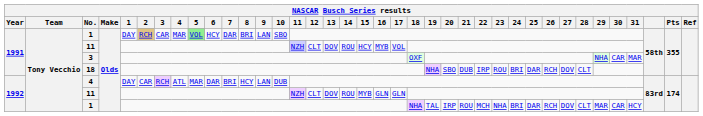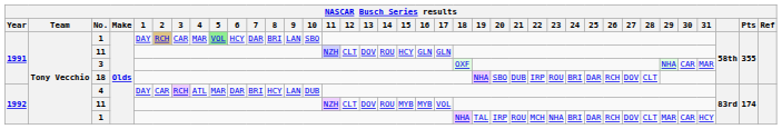 <table class="wikitable" style="text-align:center; font-size:75%">
 <tr>
 <th colspan=42><a href='#'>NASCAR</a> <a href='#'>Busch Series</a> results</th>
 </tr>
 <tr>
 <th>Year</th>
 <th>Team</th>
 <th>No.</th>
 <th>Make</th>
 <th>1</th>
 <th>2</th>
 <th>3</th>
 <th>4</th>
 <th>5</th>
 <th>6</th>
 <th>7</th>
 <th>8</th>
 <th>9</th>
 <th>10</th>
 <th>11</th>
 <th>12</th>
 <th>13</th>
 <th>14</th>
 <th>15</th>
 <th>16</th>
 <th>17</th>
 <th>18</th>
 <th>19</th>
 <th>20</th>
 <th>21</th>
 <th>22</th>
 <th>23</th>
 <th>24</th>
 <th>25</th>
 <th>26</th>
 <th>27</th>
 <th>28</th>
 <th>29</th>
 <th>30</th>
 <th>31</th>
 <th></th>
 <th>Pts</th>
 <th>Ref</th>
 </tr>
 <tr>
 <th rowspan=4><a href='#'>1991</a></th>
 <th rowspan=7>Tony Vecchio</th>
 <th>1</th>
 <th rowspan=7><a href='#'>Olds</a></th>
 <td><a href='#'>DAY</a></td>
 <td style="background:#DFC484;"><a href='#'>RCH</a><br></td>
 <td><a href='#'>CAR</a></td>
 <td><a href='#'>MAR</a></td>
 <td style="background: lightgreen;"><a href='#'>VOL</a></td>
 <td><a href='#'>HCY</a></td>
 <td><a href='#'>DAR</a></td>
 <td><a href='#'>BRI</a></td>
 <td><a href='#'>LAN</a></td>
 <td><a href='#'>SBO</a></td>
 <td colspan=21></td>
 <th rowspan=4>58th</th>
 <th rowspan=4>355</th>
 <th rowspan=4></th>
 </tr>
 <tr>
 <th>11</th>
 <td colspan=10></td>
 <td style="background:#CFCFFF;"><a href='#'>NZH</a><br></td>
 <td><a href='#'>CLT</a></td>
 <td><a href='#'>DOV</a></td>
 <td><a href='#'>ROU</a></td>
 <td><a href='#'>HCY</a></td>
-<td><a href='#'>MYB</a></td>
-<td><a href='#'>VOL</a></td>
+<td><a href='#'>GLN</a></td>
+<td><a href='#'>GLN</a></td>
 <td colspan=14></td>
 </tr>
 <tr>
 <th>3</th>
 <td colspan=17></td>
 <td style="background:#DFFFDF;"><a href='#'>OXF</a><br></td>
 <td colspan=10></td>
 <td style="background:#DFFFDF;"><a href='#'>NHA</a><br></td>
 <td><a href='#'>CAR</a></td>
 <td><a href='#'>MAR</a></td>
 </tr>
 <tr>
 <th>18</th>
 <td colspan=18></td>
 <td style="background:#EFCFFF;"><a href='#'>NHA</a><br></td>
 <td><a href='#'>SBO</a></td>
 <td><a href='#'>DUB</a></td>
 <td><a href='#'>IRP</a></td>
 <td><a href='#'>ROU</a></td>
 <td><a href='#'>BRI</a></td>
 <td><a href='#'>DAR</a></td>
 <td><a href='#'>RCH</a></td>
 <td><a href='#'>DOV</a></td>
 <td><a href='#'>CLT</a></td>
 <td colspan=3></td>
 </tr>
 <tr>
 <th rowspan=3><a href='#'>1992</a></th>
 <th>4</th>
 <td><a href='#'>DAY</a></td>
 <td><a href='#'>CAR</a></td>
 <td style="background:#EFCFFF;"><a href='#'>RCH</a><br></td>
 <td><a href='#'>ATL</a></td>
 <td><a href='#'>MAR</a></td>
 <td><a href='#'>DAR</a></td>
 <td><a href='#'>BRI</a></td>
 <td><a href='#'>HCY</a></td>
 <td><a href='#'>LAN</a></td>
 <td><a href='#'>DUB</a></td>
 <td colspan=21></td>
 <th rowspan=3>83rd</th>
 <th rowspan=3>174</th>
 <th rowspan=3></th>
 </tr>
 <tr>
 <th>11</th>
 <td colspan=10></td>
 <td style="background:#EFCFFF;"><a href='#'>NZH</a><br></td>
 <td><a href='#'>CLT</a></td>
 <td><a href='#'>DOV</a></td>
 <td><a href='#'>ROU</a></td>
 <td><a href='#'>MYB</a></td>
-<td><a href='#'>GLN</a></td>
-<td><a href='#'>GLN</a></td>
+<td><a href='#'>MYB</a></td>
+<td><a href='#'>VOL</a></td>
 <td colspan=14></td>
 </tr>
 <tr>
 <th>1</th>
 <td colspan=17></td>
 <td style="background:#EFCFFF;"><a href='#'>NHA</a><br></td>
 <td><a href='#'>TAL</a></td>
 <td><a href='#'>IRP</a></td>
 <td><a href='#'>ROU</a></td>
 <td><a href='#'>MCH</a></td>
 <td><a href='#'>NHA</a></td>
 <td><a href='#'>BRI</a></td>
 <td><a href='#'>DAR</a></td>
 <td><a href='#'>RCH</a></td>
 <td><a href='#'>DOV</a></td>
 <td><a href='#'>CLT</a></td>
 <td><a href='#'>MAR</a></td>
 <td><a href='#'>CAR</a></td>
 <td><a href='#'>HCY</a></td>
 </tr>
 </table>
